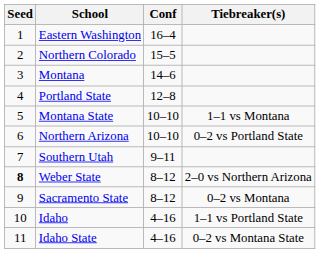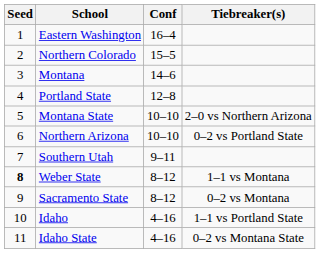 <table class="wikitable" style="text-align:center">
 <tr bgcolor="#efefef">
 <th>Seed</th>
 <th>School</th>
 <th>Conf</th>
 <th>Tiebreaker(s)</th>
 </tr>
 <tr>
 <td>1</td>
 <td align=left><a href='#'>Eastern Washington</a></td>
 <td>16–4</td>
 <td></td>
 </tr>
 <tr>
 <td>2</td>
 <td align=left><a href='#'>Northern Colorado</a></td>
 <td>15–5</td>
 <td></td>
 </tr>
 <tr>
 <td>3</td>
 <td align=left><a href='#'>Montana</a></td>
 <td>14–6</td>
 <td></td>
 </tr>
 <tr>
 <td>4</td>
 <td align=left><a href='#'>Portland State</a></td>
 <td>12–8</td>
 <td></td>
 </tr>
 <tr>
 <td>5</td>
 <td align=left><a href='#'>Montana State</a></td>
 <td>10–10</td>
-<td>1–1 vs Montana</td>
+<td>2–0 vs Northern Arizona</td>
 </tr>
 <tr>
 <td>6</td>
 <td align=left><a href='#'>Northern Arizona</a></td>
 <td>10–10</td>
 <td>0–2 vs Portland State</td>
 </tr>
 <tr>
 <td>7</td>
 <td align=left><a href='#'>Southern Utah</a></td>
 <td>9–11</td>
 <td></td>
 </tr>
 <tr>
 <td><strong>8</strong></td>
 <td align=left><a href='#'>Weber State</a></td>
 <td>8–12</td>
-<td>2–0 vs Northern Arizona</td>
+<td>1–1 vs Montana</td>
 </tr>
 <tr>
 <td>9</td>
 <td align=left><a href='#'>Sacramento State</a></td>
 <td>8–12</td>
 <td>0–2 vs Montana</td>
 </tr>
 <tr>
 <td>10</td>
 <td align=left><a href='#'>Idaho</a></td>
 <td>4–16</td>
 <td>1–1 vs Portland State</td>
 </tr>
 <tr>
 <td>11</td>
 <td align=left><a href='#'>Idaho State</a></td>
 <td>4–16</td>
 <td>0–2 vs Montana State</td>
 </tr>
 </table>
